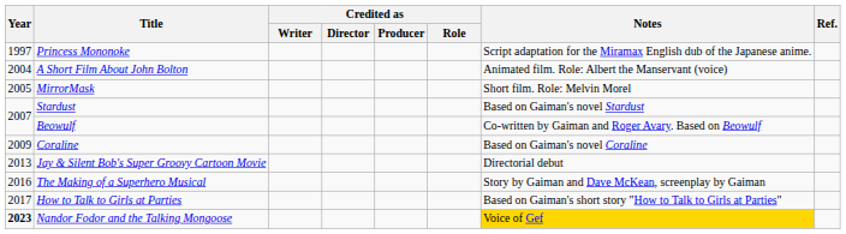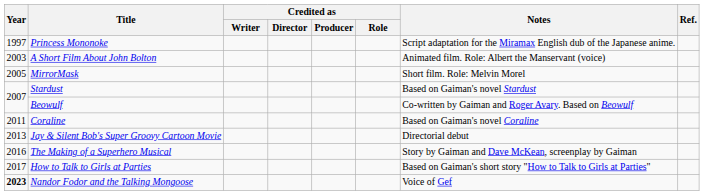 <table class="wikitable" style="text-align:center; margin-right:auto; margin-right:auto">
 <tr>
 <th rowspan="2">Year</th>
 <th rowspan="2">Title</th>
 <th colspan="4">Credited as</th>
 <th rowspan="2">Notes</th>
 <th rowspan="2">Ref.</th>
 </tr>
 <tr>
 <th width=65>Writer</th>
 <th width=65>Director</th>
 <th width=65>Producer</th>
 <th width=65>Role</th>
 </tr>
 <tr>
 <td>1997</td>
 <td align="left"><em><a href='#'>Princess Mononoke</a></em></td>
 <td></td>
 <td></td>
 <td></td>
 <td></td>
 <td align="left">Script adaptation for the <a href='#'>Miramax</a> English dub of the Japanese anime.</td>
 <td></td>
 </tr>
 <tr>
-<td>2004</td>
+<td>2003</td>
 <td align="left"><em><a href='#'>A Short Film About John Bolton</a></em></td>
 <td></td>
 <td></td>
 <td></td>
 <td></td>
 <td align="left">Animated film. Role: Albert the Manservant (voice)</td>
 <td></td>
 </tr>
 <tr>
 <td>2005</td>
 <td align="left"><em><a href='#'>MirrorMask</a></em></td>
 <td></td>
 <td></td>
 <td></td>
 <td></td>
 <td align="left">Short film. Role: Melvin Morel</td>
 <td></td>
 </tr>
 <tr>
 <td rowspan="2">2007</td>
 <td align="left"><em><a href='#'>Stardust</a></em></td>
 <td></td>
 <td></td>
 <td></td>
 <td></td>
 <td align="left">Based on Gaiman's novel <em><a href='#'>Stardust</a></em></td>
 <td></td>
 </tr>
 <tr>
 <td align="left"><em><a href='#'>Beowulf</a></em></td>
 <td></td>
 <td></td>
 <td></td>
 <td></td>
 <td align="left">Co-written by Gaiman and <a href='#'>Roger Avary</a>. Based on <em><a href='#'>Beowulf</a></em></td>
 <td></td>
 </tr>
 <tr>
-<td>2009</td>
+<td>2011</td>
 <td align="left"><a href='#'><em>Coraline</em></a></td>
 <td></td>
 <td></td>
 <td></td>
 <td></td>
 <td align="left">Based on Gaiman's novel <em><a href='#'>Coraline</a></em></td>
 <td></td>
 </tr>
 <tr>
 <td>2013</td>
 <td align="left"><em><a href='#'>Jay & Silent Bob's Super Groovy Cartoon Movie</a></em></td>
 <td></td>
 <td></td>
 <td></td>
 <td></td>
 <td align="left">Directorial debut</td>
 <td></td>
 </tr>
 <tr>
 <td>2016</td>
 <td align="left"><em><a href='#'>The Making of a Superhero Musical</a></em></td>
 <td></td>
 <td></td>
 <td></td>
 <td></td>
 <td align="left">Story by Gaiman and <a href='#'>Dave McKean</a>, screenplay by Gaiman</td>
 <td></td>
 </tr>
 <tr>
 <td>2017</td>
 <td align="left"><em><a href='#'>How to Talk to Girls at Parties</a></em></td>
 <td></td>
 <td></td>
 <td></td>
 <td></td>
 <td align="left">Based on Gaiman's short story "<a href='#'>How to Talk to Girls at Parties</a>"</td>
 <td></td>
 </tr>
 <tr>
 <td><strong>2023</strong></td>
 <td align="left"><em><a href='#'>Nandor Fodor and the Talking Mongoose</a></em></td>
 <td></td>
 <td></td>
 <td></td>
 <td></td>
-<td align="left" style="background: gold;">Voice of <a href='#'>Gef</a></td>
+<td align="left">Voice of <a href='#'>Gef</a></td>
 <td></td>
 </tr>
 </table>
